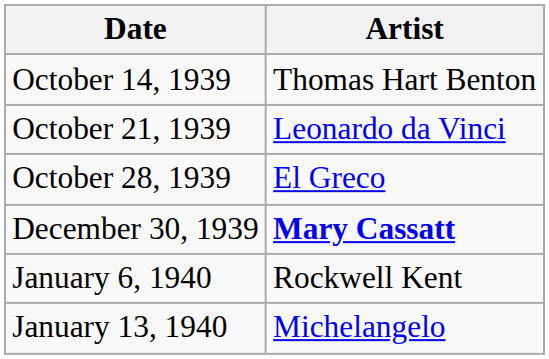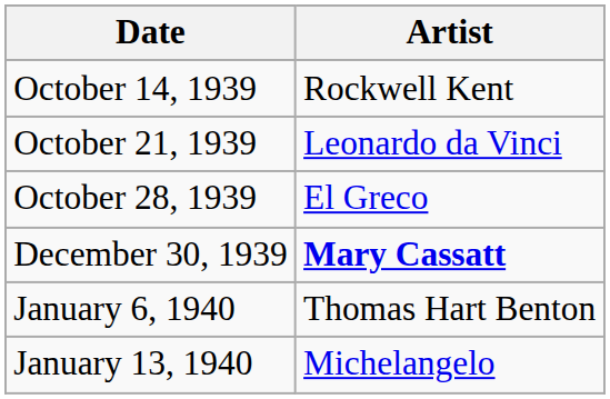 <table class="wikitable">
 <tr>
 <th>Date</th>
 <th>Artist</th>
 </tr>
 <tr>
 <td>October 14, 1939</td>
-<td>Thomas Hart Benton</td>
+<td>Rockwell Kent</td>
 </tr>
 <tr>
 <td>October 21, 1939</td>
 <td><a href='#'>Leonardo da Vinci</a></td>
 </tr>
 <tr>
 <td>October 28, 1939</td>
 <td><a href='#'>El Greco</a></td>
 </tr>
 <tr>
 <td>December 30, 1939</td>
 <td><strong><a href='#'>Mary Cassatt</a></strong></td>
 </tr>
 <tr>
 <td>January 6, 1940</td>
-<td>Rockwell Kent</td>
+<td>Thomas Hart Benton</td>
 </tr>
 <tr>
 <td>January 13, 1940</td>
 <td><a href='#'>Michelangelo</a></td>
 </tr>
 </table>
